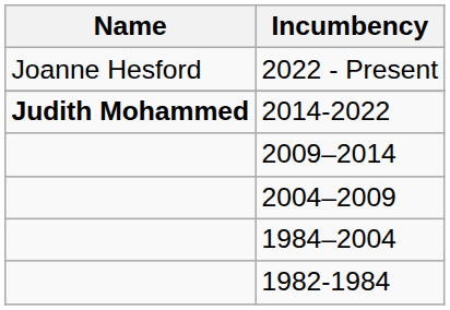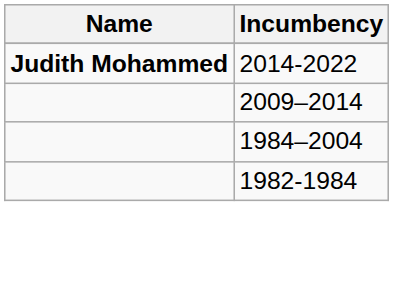 <table class = "sortable wikitable">
 <tr>
 <th>Name</th>
 <th>Incumbency</th>
-</tr>
-<tr>
-<td>Joanne Hesford</td>
-<td>2022 - Present</td>
 </tr>
 <tr>
 </tr>
 <tr>
 <td><strong>Judith Mohammed</strong></td>
 <td>2014-2022</td>
 </tr>
 <tr>
 <td></td>
 <td>2009–2014</td>
 </tr>
 <tr>
 <td></td>
-<td>2004–2009</td>
-</tr>
-<tr>
-<td></td>
 <td>1984–2004</td>
 </tr>
 <tr>
 <td></td>
 <td>1982-1984</td>
 </tr>
 </table>
